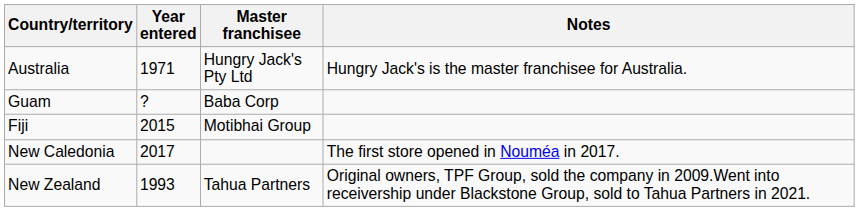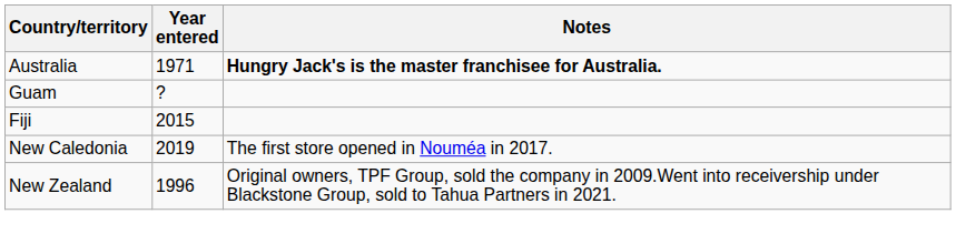 <table class="wikitable sortable">
 <tr>
 <th>Country/territory</th>
 <th>Year<br>entered</th>
-<th>Master<br>franchisee</th>
 <th class=unsortable>Notes</th>
 </tr>
 <tr>
 <td>Australia</td>
 <td>1971</td>
-<td>Hungry Jack's Pty Ltd</td>
-<td>Hungry Jack's is the master franchisee for Australia.</td>
+<td><strong>Hungry Jack's is the master franchisee for Australia.</strong></td>
 </tr>
 <tr>
 <td>Guam</td>
 <td>?</td>
-<td>Baba Corp</td>
 <td></td>
 </tr>
 <tr>
 <td>Fiji</td>
 <td>2015</td>
-<td>Motibhai Group</td>
 <td></td>
 </tr>
 <tr>
 <td>New Caledonia</td>
-<td>2017</td>
-<td></td>
+<td>2019</td>
 <td>The first store opened in <a href='#'>Nouméa</a> in 2017.</td>
 </tr>
 <tr>
 <td>New Zealand</td>
-<td>1993</td>
-<td>Tahua Partners</td>
+<td>1996</td>
 <td>Original owners, TPF Group, sold the company in 2009.Went into receivership under Blackstone Group, sold to Tahua Partners in 2021.</td>
 </tr>
 </table>
